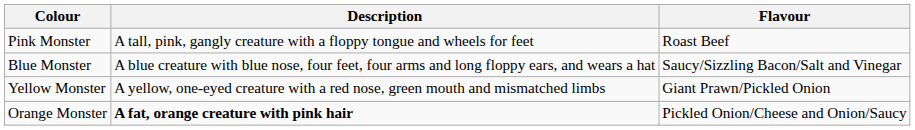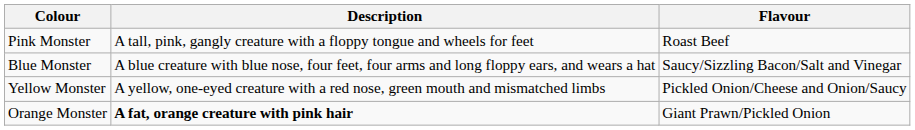 <table class="wikitable">
 <tr>
 <th>Colour</th>
 <th>Description</th>
 <th>Flavour</th>
 </tr>
 <tr>
 <td>Pink Monster</td>
 <td>A tall, pink, gangly creature with a floppy tongue and wheels for feet</td>
 <td>Roast Beef</td>
 </tr>
 <tr>
 <td>Blue Monster</td>
 <td>A blue creature with blue nose, four feet, four arms and long floppy ears, and wears a hat</td>
 <td>Saucy/Sizzling Bacon/Salt and Vinegar</td>
 </tr>
 <tr>
 <td>Yellow Monster</td>
 <td>A yellow, one-eyed creature with a red nose, green mouth and mismatched limbs</td>
-<td>Giant Prawn/Pickled Onion</td>
+<td>Pickled Onion/Cheese and Onion/Saucy</td>
 </tr>
 <tr>
 <td>Orange Monster</td>
 <td><strong>A fat, orange creature with pink hair</strong></td>
-<td>Pickled Onion/Cheese and Onion/Saucy</td>
+<td>Giant Prawn/Pickled Onion</td>
 </tr>
 </table>
